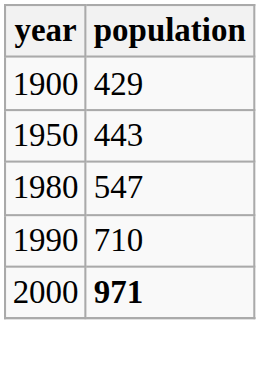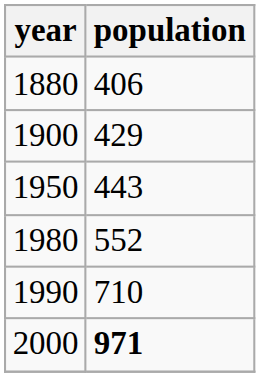 <table class="wikitable">
 <tr>
 <th>year</th>
 <th>population</th>
+</tr>
+<tr>
+<td>1880</td>
+<td>406</td>
 </tr>
 <tr>
 <td>1900</td>
 <td>429</td>
 </tr>
 <tr>
 <td>1950</td>
 <td>443</td>
 </tr>
 <tr>
 <td>1980</td>
-<td>547</td>
+<td>552</td>
 </tr>
 <tr>
 <td>1990</td>
 <td>710</td>
 </tr>
 <tr>
 <td>2000</td>
 <td><strong>971</strong></td>
 </tr>
 <tr>
 </tr>
 </table>
